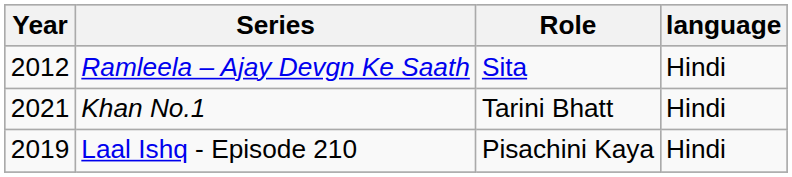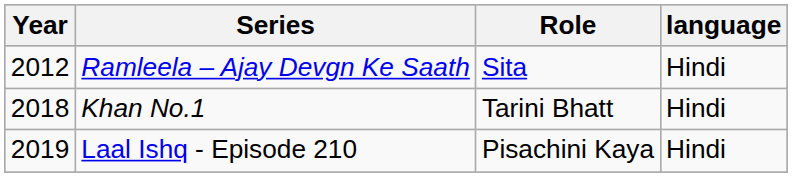 <table class="wikitable sortable">
 <tr>
 <th>Year</th>
 <th>Series</th>
 <th>Role</th>
 <th>language</th>
 </tr>
 <tr>
 <td>2012</td>
 <td><em><a href='#'>Ramleela – Ajay Devgn Ke Saath</a></em></td>
 <td><a href='#'>Sita</a></td>
 <td>Hindi</td>
 </tr>
 <tr>
-<td>2021</td>
+<td>2018</td>
 <td><em>Khan No.1</em> </td>
 <td>Tarini Bhatt</td>
 <td>Hindi</td>
 </tr>
 <tr>
 <td>2019</td>
 <td><a href='#'>Laal Ishq</a> - Episode 210</td>
 <td>Pisachini Kaya</td>
 <td>Hindi</td>
 </tr>
 </table>
